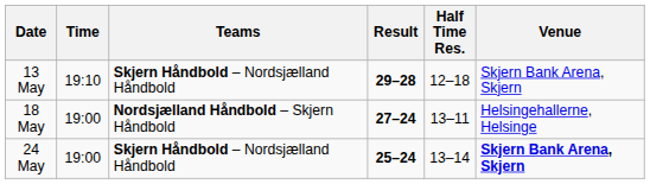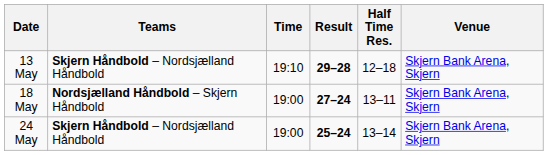 <table class="wikitable" style="text-align:center;">
 <tr>
 <th style="width:50px;">Date</th>
+<th style="width:280px;">Teams</th>
 <th style="width:50px;">Time</th>
-<th style="width:280px;">Teams</th>
 <th style="width:55px;">Result</th>
 <th style="width:50px;">Half Time Res.</th>
 <th style="width:180px;">Venue</th>
 </tr>
 <tr>
 <td>13 May</td>
+<td style="text-align:left; padding-left:5px;"><strong>Skjern Håndbold</strong> – Nordsjælland Håndbold</td>
 <td>19:10</td>
-<td style="text-align:left; padding-left:5px;"><strong>Skjern Håndbold</strong> – Nordsjælland Håndbold</td>
 <td><strong>29–28</strong></td>
 <td>12–18</td>
 <td style="text-align:left; padding-left:5px;"><a href='#'>Skjern Bank Arena</a>, <a href='#'>Skjern</a></td>
 </tr>
 <tr>
 <td>18 May</td>
+<td style="text-align:left; padding-left:5px;"><strong>Nordsjælland Håndbold</strong> – Skjern Håndbold</td>
 <td>19:00</td>
-<td style="text-align:left; padding-left:5px;"><strong>Nordsjælland Håndbold</strong> – Skjern Håndbold</td>
 <td><strong>27–24</strong></td>
 <td>13–11</td>
-<td style="text-align:left; padding-left:5px;"><a href='#'>Helsingehallerne</a>, <a href='#'>Helsinge</a></td>
+<td style="text-align:left; padding-left:5px;"><a href='#'>Skjern Bank Arena</a>, <a href='#'>Skjern</a></td>
 </tr>
 <tr>
 <td>24 May</td>
+<td style="text-align:left; padding-left:5px;"><strong>Skjern Håndbold</strong> – Nordsjælland Håndbold</td>
 <td>19:00</td>
-<td style="text-align:left; padding-left:5px;"><strong>Skjern Håndbold</strong> – Nordsjælland Håndbold</td>
 <td><strong>25–24</strong></td>
 <td>13–14</td>
-<td style="text-align:left; padding-left:5px;"><strong><a href='#'>Skjern Bank Arena</a>, <a href='#'>Skjern</a></strong></td>
+<td style="text-align:left; padding-left:5px;"><a href='#'>Skjern Bank Arena</a>, <a href='#'>Skjern</a></td>
 </tr>
 </table>
